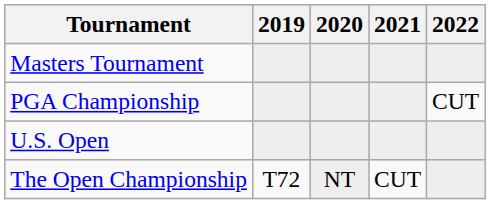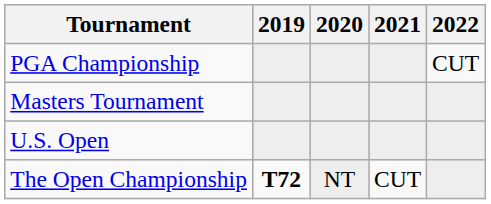 <table class="wikitable" style="font-size:95%;text-align:center;">
 <tr>
 <th>Tournament</th>
 <th>2019</th>
 <th>2020</th>
 <th>2021</th>
 <th>2022</th>
 </tr>
 <tr>
+<td align=left><a href='#'>PGA Championship</a></td>
+<td style="background:#eeeeee;"></td>
+<td style="background:#eeeeee;"></td>
+<td style="background:#eeeeee;"></td>
+<td>CUT</td>
+</tr>
+<tr>
 <td align=left><a href='#'>Masters Tournament</a></td>
 <td style="background:#eeeeee;"></td>
 <td style="background:#eeeeee;"></td>
 <td style="background:#eeeeee;"></td>
 <td style="background:#eeeeee;"></td>
-</tr>
-<tr>
-<td align=left><a href='#'>PGA Championship</a></td>
-<td style="background:#eeeeee;"></td>
-<td style="background:#eeeeee;"></td>
-<td style="background:#eeeeee;"></td>
-<td>CUT</td>
 </tr>
 <tr>
 <td align=left><a href='#'>U.S. Open</a></td>
 <td style="background:#eeeeee;"></td>
 <td style="background:#eeeeee;"></td>
 <td style="background:#eeeeee;"></td>
 <td style="background:#eeeeee;"></td>
 </tr>
 <tr>
 <td align=left><a href='#'>The Open Championship</a></td>
-<td>T72</td>
+<td><strong>T72</strong></td>
 <td style="background:#eeeeee;">NT</td>
 <td>CUT</td>
 <td style="background:#eeeeee;"></td>
 </tr>
 </table>
